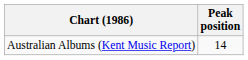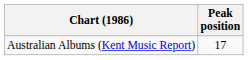 <table class="wikitable">
 <tr>
 <th>Chart (1986)</th>
 <th>Peak<br>position</th>
 </tr>
 <tr>
 <td>Australian Albums (<a href='#'>Kent Music Report</a>)</td>
-<td align="center">14</td>
+<td align="center">17</td>
 </tr>
 </table>
